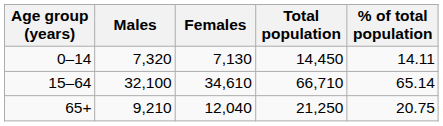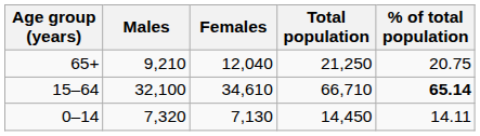 <table class="wikitable">
 <tr>
 <th width="86pt">Age group<br> (years)</th>
 <th width="75.3pt">Males</th>
 <th width="75.3pt">Females</th>
 <th width="87pt">Total<br>population</th>
 <th width="87pt">% of total<br>population</th>
 </tr>
 <tr>
+<td align="right">65+</td>
+<td align="right">9,210</td>
+<td align="right">12,040</td>
+<td align="right">21,250</td>
+<td align="right">20.75</td>
+</tr>
+<tr>
+<td align="right">15–64</td>
+<td align="right">32,100</td>
+<td align="right">34,610</td>
+<td align="right">66,710</td>
+<td align="right"><strong>65.14</strong></td>
+</tr>
+<tr>
 <td align="right">0–14</td>
 <td align="right">7,320</td>
 <td align="right">7,130</td>
 <td align="right">14,450</td>
 <td align="right">14.11</td>
 </tr>
-<tr>
-<td align="right">15–64</td>
-<td align="right">32,100</td>
-<td align="right">34,610</td>
-<td align="right">66,710</td>
-<td align="right">65.14</td>
-</tr>
-<tr>
-<td align="right">65+</td>
-<td align="right">9,210</td>
-<td align="right">12,040</td>
-<td align="right">21,250</td>
-<td align="right">20.75</td>
-</tr>
 </table>
